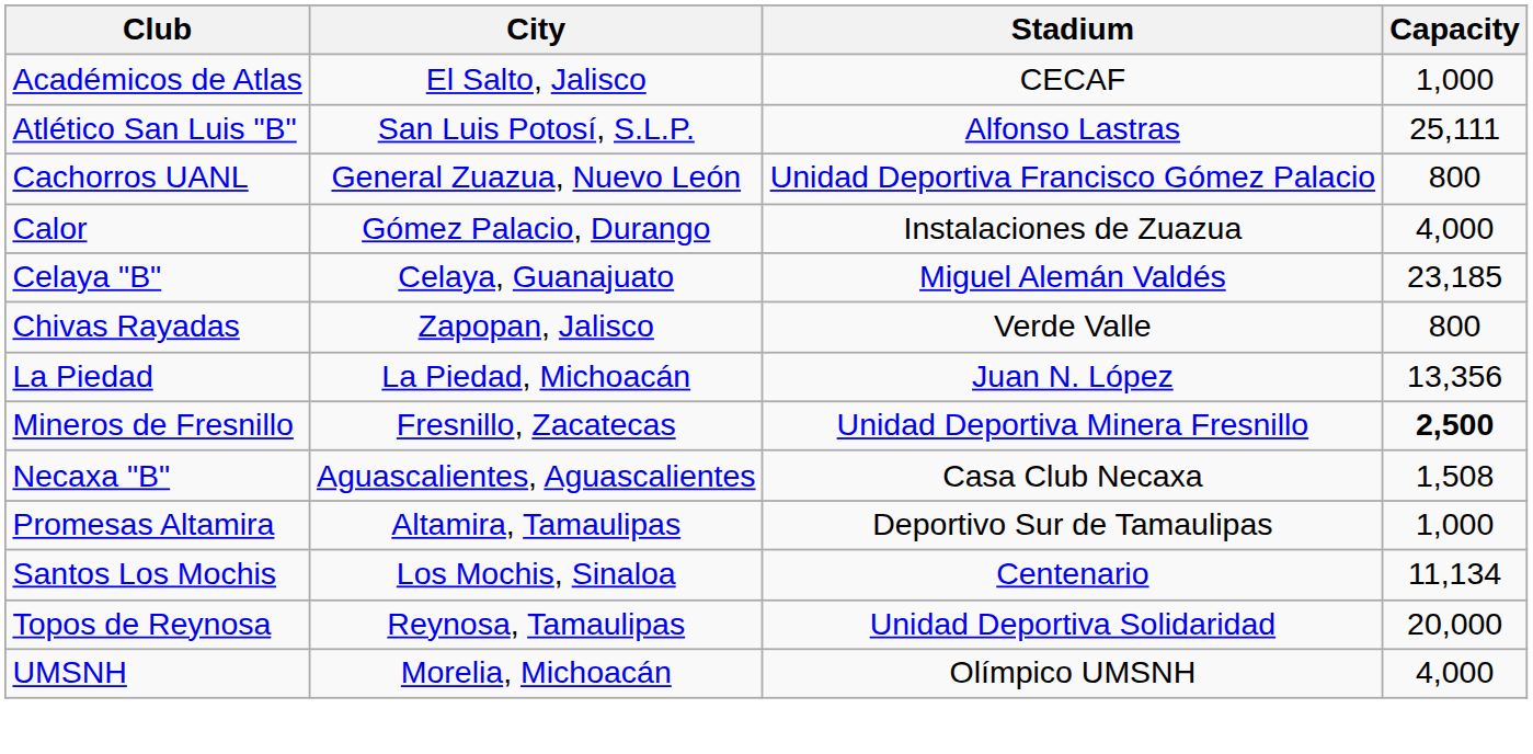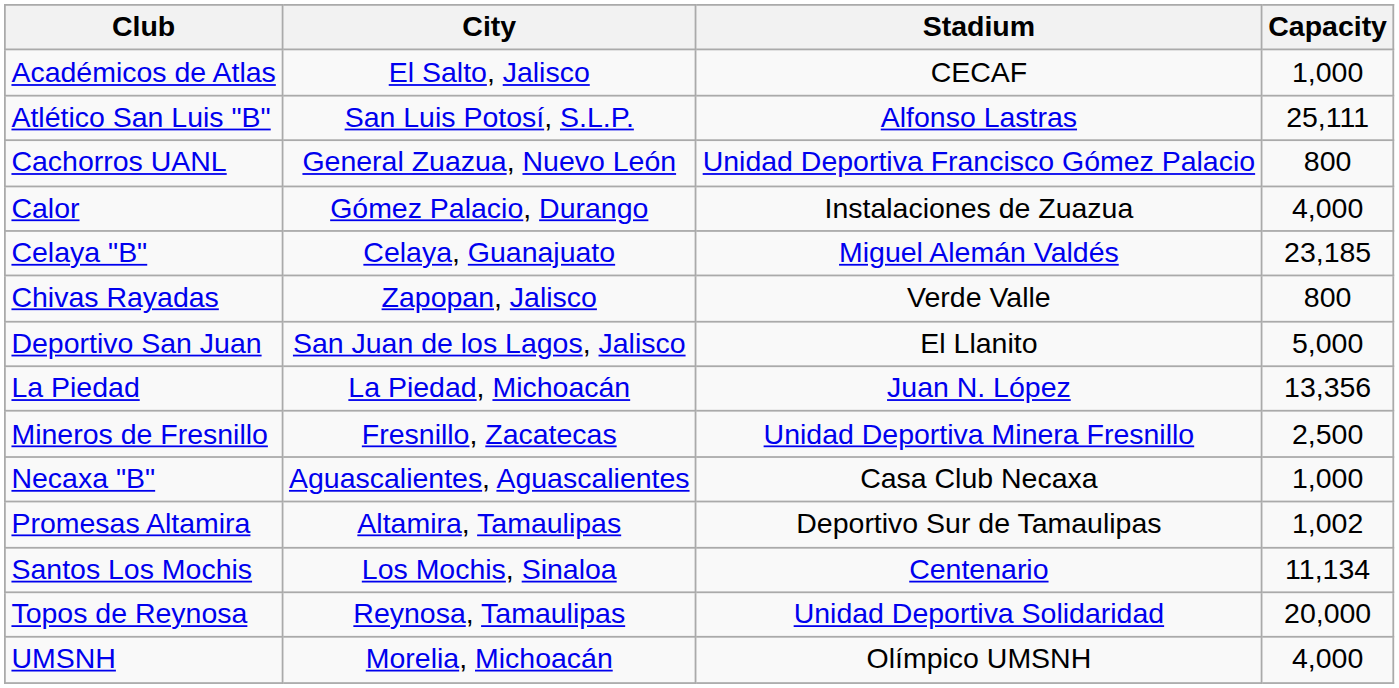 <table class="wikitable sortable" style="text-align: center;">
 <tr>
 <th>Club</th>
 <th>City</th>
 <th>Stadium</th>
 <th>Capacity</th>
 </tr>
 <tr>
 <td align="left"><a href='#'>Académicos de Atlas</a></td>
 <td><a href='#'>El Salto</a>, <a href='#'>Jalisco</a></td>
 <td>CECAF</td>
 <td>1,000</td>
 </tr>
 <tr>
 <td align="left"><a href='#'>Atlético San Luis "B"</a></td>
 <td><a href='#'>San Luis Potosí</a>, <a href='#'>S.L.P.</a></td>
 <td><a href='#'>Alfonso Lastras</a></td>
 <td>25,111</td>
 </tr>
 <tr>
 <td align="left"><a href='#'>Cachorros UANL</a></td>
 <td><a href='#'>General Zuazua</a>, <a href='#'>Nuevo León</a></td>
 <td><a href='#'>Unidad Deportiva Francisco Gómez Palacio</a></td>
 <td>800</td>
 </tr>
 <tr>
 <td align="left"><a href='#'>Calor</a></td>
 <td><a href='#'>Gómez Palacio</a>, <a href='#'>Durango</a></td>
 <td>Instalaciones de Zuazua</td>
 <td>4,000</td>
 </tr>
 <tr>
 <td align="left"><a href='#'>Celaya "B"</a></td>
 <td><a href='#'>Celaya</a>, <a href='#'>Guanajuato</a></td>
 <td><a href='#'>Miguel Alemán Valdés</a></td>
 <td>23,185</td>
 </tr>
 <tr>
 <td align="left"><a href='#'>Chivas Rayadas</a></td>
 <td><a href='#'>Zapopan</a>, <a href='#'>Jalisco</a></td>
 <td>Verde Valle</td>
 <td>800</td>
 </tr>
 <tr>
+<td align="left"><a href='#'>Deportivo San Juan</a></td>
+<td><a href='#'>San Juan de los Lagos</a>, <a href='#'>Jalisco</a></td>
+<td>El Llanito</td>
+<td>5,000</td>
+</tr>
+<tr>
 <td align="left"><a href='#'>La Piedad</a></td>
 <td><a href='#'>La Piedad</a>, <a href='#'>Michoacán</a></td>
 <td><a href='#'>Juan N. López</a></td>
 <td>13,356</td>
 </tr>
 <tr>
 <td align="left"><a href='#'>Mineros de Fresnillo</a></td>
 <td><a href='#'>Fresnillo</a>, <a href='#'>Zacatecas</a></td>
 <td><a href='#'>Unidad Deportiva Minera Fresnillo</a></td>
-<td><strong>2,500</strong></td>
+<td>2,500</td>
 </tr>
 <tr>
 <td align="left"><a href='#'>Necaxa "B"</a></td>
 <td><a href='#'>Aguascalientes</a>, <a href='#'>Aguascalientes</a></td>
 <td>Casa Club Necaxa</td>
-<td>1,508</td>
+<td>1,000</td>
 </tr>
 <tr>
 <td align="left"><a href='#'>Promesas Altamira</a></td>
 <td><a href='#'>Altamira</a>, <a href='#'>Tamaulipas</a></td>
 <td>Deportivo Sur de Tamaulipas</td>
-<td>1,000</td>
+<td>1,002</td>
 </tr>
 <tr>
 <td align="left"><a href='#'>Santos Los Mochis</a></td>
 <td><a href='#'>Los Mochis</a>, <a href='#'>Sinaloa</a></td>
 <td><a href='#'>Centenario</a></td>
 <td>11,134</td>
 </tr>
 <tr>
 <td align="left"><a href='#'>Topos de Reynosa</a></td>
 <td><a href='#'>Reynosa</a>, <a href='#'>Tamaulipas</a></td>
 <td><a href='#'>Unidad Deportiva Solidaridad</a></td>
 <td>20,000</td>
 </tr>
 <tr>
 <td align="left"><a href='#'>UMSNH</a></td>
 <td><a href='#'>Morelia</a>, <a href='#'>Michoacán</a></td>
 <td>Olímpico UMSNH</td>
 <td>4,000</td>
 </tr>
 </table>
